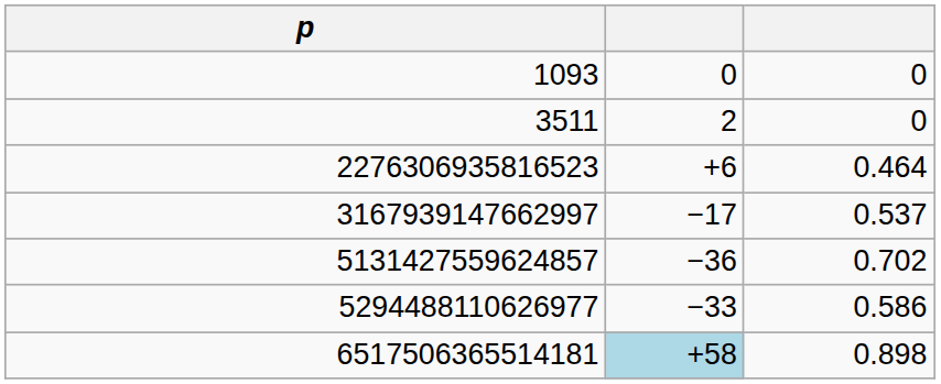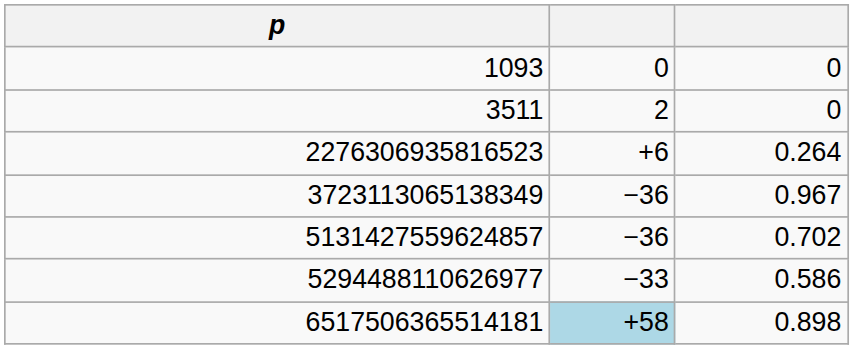 <table class="wikitable" style="width:40%; border:0; text-align:right;">
 <tr>
 <th><em>p</em></th>
 <th></th>
 <th></th>
 </tr>
 <tr>
 <td>1093</td>
 <td>0</td>
 <td>0</td>
 </tr>
 <tr>
 <td>3511</td>
 <td>2</td>
 <td>0</td>
 </tr>
 <tr>
 <td>2276306935816523</td>
 <td>+6</td>
-<td>0.464</td>
+<td>0.264</td>
 </tr>
 <tr>
-<td>3167939147662997</td>
-<td>−17</td>
-<td>0.537</td>
+<td>3723113065138349</td>
+<td>−36</td>
+<td>0.967</td>
 </tr>
 <tr>
 <td>5131427559624857</td>
 <td>−36</td>
 <td>0.702</td>
 </tr>
 <tr>
 <td>5294488110626977</td>
 <td>−33</td>
 <td>0.586</td>
 </tr>
 <tr>
 <td>6517506365514181</td>
 <td style="background: lightblue;">+58</td>
 <td>0.898</td>
 </tr>
 </table>
